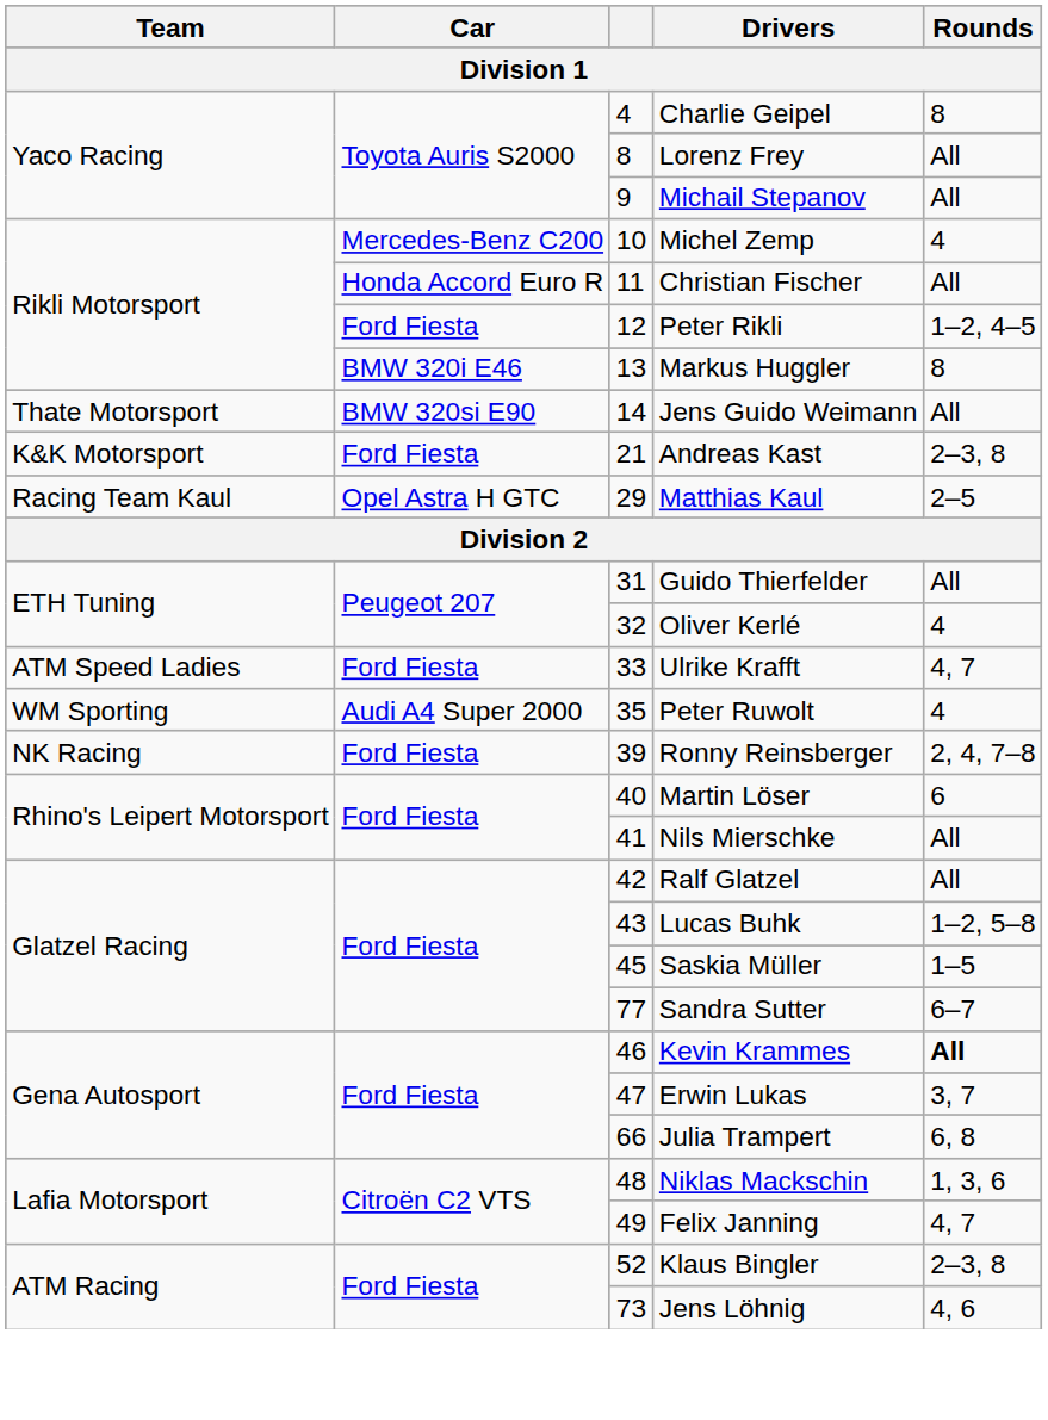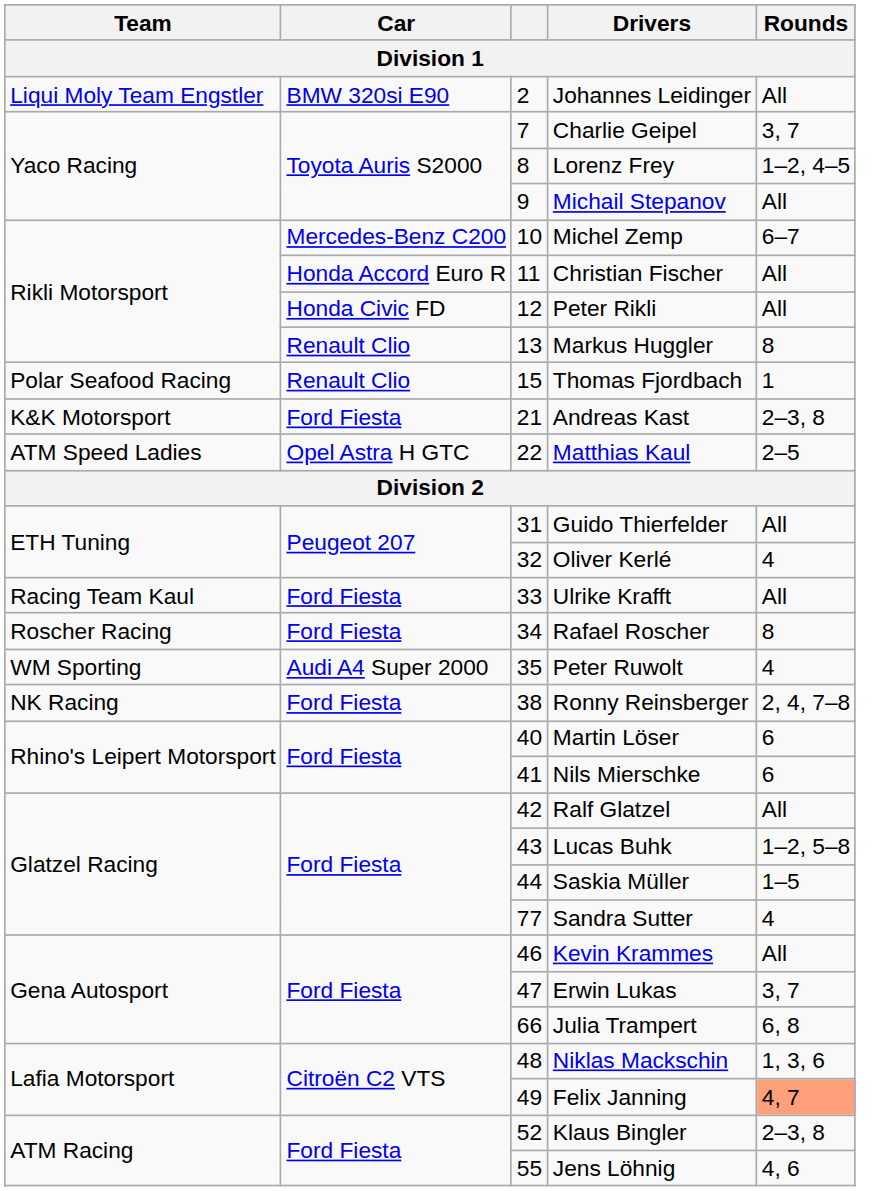 <table class="wikitable" style="font-size: 85%">
 <tr>
 <th>Team</th>
 <th>Car</th>
 <th></th>
 <th>Drivers</th>
 <th>Rounds</th>
 </tr>
 <tr>
 <th colspan=5>Division 1</th>
 </tr>
 <tr>
+<td> <a href='#'>Liqui Moly Team Engstler</a></td>
+<td><a href='#'>BMW 320si E90</a></td>
+<td>2</td>
+<td> Johannes Leidinger</td>
+<td>All</td>
+</tr>
+<tr>
 <td rowspan=3> Yaco Racing</td>
 <td rowspan=3><a href='#'>Toyota Auris</a> S2000</td>
-<td>4</td>
+<td>7</td>
 <td> Charlie Geipel</td>
-<td>8</td>
+<td>3, 7</td>
 </tr>
 <tr>
 <td>8</td>
 <td> Lorenz Frey</td>
-<td>All</td>
+<td>1–2, 4–5</td>
 </tr>
 <tr>
 <td>9</td>
 <td> <a href='#'>Michail Stepanov</a></td>
 <td>All</td>
 </tr>
 <tr>
 <td rowspan=4> Rikli Motorsport</td>
 <td><a href='#'>Mercedes-Benz C200</a></td>
 <td>10</td>
 <td> Michel Zemp</td>
-<td>4</td>
+<td>6–7</td>
 </tr>
 <tr>
 <td><a href='#'>Honda Accord</a> Euro R</td>
 <td>11</td>
 <td> Christian Fischer</td>
 <td>All</td>
 </tr>
 <tr>
-<td><a href='#'>Ford Fiesta</a></td>
+<td><a href='#'>Honda Civic</a> FD</td>
 <td>12</td>
 <td> Peter Rikli</td>
-<td>1–2, 4–5</td>
+<td>All</td>
 </tr>
 <tr>
-<td><a href='#'>BMW 320i E46</a></td>
+<td><a href='#'>Renault Clio</a></td>
 <td>13</td>
 <td> Markus Huggler</td>
 <td>8</td>
 </tr>
 <tr>
-<td> Thate Motorsport</td>
-<td><a href='#'>BMW 320si E90</a></td>
-<td>14</td>
-<td> Jens Guido Weimann</td>
-<td>All</td>
+<td> Polar Seafood Racing</td>
+<td><a href='#'>Renault Clio</a></td>
+<td>15</td>
+<td> Thomas Fjordbach</td>
+<td>1</td>
 </tr>
 <tr>
 <td> K&K Motorsport</td>
 <td><a href='#'>Ford Fiesta</a></td>
 <td>21</td>
 <td> Andreas Kast</td>
 <td>2–3, 8</td>
 </tr>
 <tr>
-<td> Racing Team Kaul</td>
+<td> ATM Speed Ladies</td>
 <td><a href='#'>Opel Astra</a> H GTC</td>
-<td>29</td>
+<td>22</td>
 <td> <a href='#'>Matthias Kaul</a></td>
 <td>2–5</td>
 </tr>
 <tr>
 <th colspan=5>Division 2</th>
 </tr>
 <tr>
 <td rowspan=2> ETH Tuning</td>
 <td rowspan=2><a href='#'>Peugeot 207</a></td>
 <td>31</td>
 <td> Guido Thierfelder</td>
 <td>All</td>
 </tr>
 <tr>
 <td>32</td>
 <td> Oliver Kerlé</td>
 <td>4</td>
 </tr>
 <tr>
-<td> ATM Speed Ladies</td>
+<td> Racing Team Kaul</td>
 <td><a href='#'>Ford Fiesta</a></td>
 <td>33</td>
 <td> Ulrike Krafft</td>
-<td>4, 7</td>
+<td>All</td>
+</tr>
+<tr>
+<td> Roscher Racing</td>
+<td><a href='#'>Ford Fiesta</a></td>
+<td>34</td>
+<td> Rafael Roscher</td>
+<td>8</td>
 </tr>
 <tr>
 <td> WM Sporting</td>
 <td><a href='#'>Audi A4</a> Super 2000</td>
 <td>35</td>
 <td> Peter Ruwolt</td>
 <td>4</td>
 </tr>
 <tr>
 <td> NK Racing</td>
 <td><a href='#'>Ford Fiesta</a></td>
-<td>39</td>
+<td>38</td>
 <td> Ronny Reinsberger</td>
 <td>2, 4, 7–8</td>
 </tr>
 <tr>
 <td rowspan=2> Rhino's Leipert Motorsport</td>
 <td rowspan=2><a href='#'>Ford Fiesta</a></td>
 <td>40</td>
 <td> Martin Löser</td>
 <td>6</td>
 </tr>
 <tr>
 <td>41</td>
 <td> Nils Mierschke</td>
-<td>All</td>
+<td>6</td>
 </tr>
 <tr>
 <td rowspan=4> Glatzel Racing</td>
 <td rowspan=4><a href='#'>Ford Fiesta</a></td>
 <td>42</td>
 <td> Ralf Glatzel</td>
 <td>All</td>
 </tr>
 <tr>
 <td>43</td>
 <td> Lucas Buhk</td>
 <td>1–2, 5–8</td>
 </tr>
 <tr>
-<td>45</td>
+<td>44</td>
 <td> Saskia Müller</td>
 <td>1–5</td>
 </tr>
 <tr>
 <td>77</td>
 <td> Sandra Sutter</td>
-<td>6–7</td>
+<td>4</td>
 </tr>
 <tr>
 <td rowspan=3> Gena Autosport</td>
 <td rowspan=3><a href='#'>Ford Fiesta</a></td>
 <td>46</td>
 <td> <a href='#'>Kevin Krammes</a></td>
-<td><strong>All</strong></td>
+<td>All</td>
 </tr>
 <tr>
 <td>47</td>
 <td> Erwin Lukas</td>
 <td>3, 7</td>
 </tr>
 <tr>
 <td>66</td>
 <td> Julia Trampert</td>
 <td>6, 8</td>
 </tr>
 <tr>
 <td rowspan=2> Lafia Motorsport</td>
 <td rowspan=2><a href='#'>Citroën C2</a> VTS</td>
 <td>48</td>
 <td> <a href='#'>Niklas Mackschin</a></td>
 <td>1, 3, 6</td>
 </tr>
 <tr>
 <td>49</td>
 <td> Felix Janning</td>
-<td>4, 7</td>
+<td style="background: lightsalmon;">4, 7</td>
 </tr>
 <tr>
 <td rowspan=2> ATM Racing</td>
 <td rowspan=2><a href='#'>Ford Fiesta</a></td>
 <td>52</td>
 <td> Klaus Bingler</td>
 <td>2–3, 8</td>
 </tr>
 <tr>
-<td>73</td>
+<td>55</td>
 <td> Jens Löhnig</td>
 <td>4, 6</td>
 </tr>
 </table>
